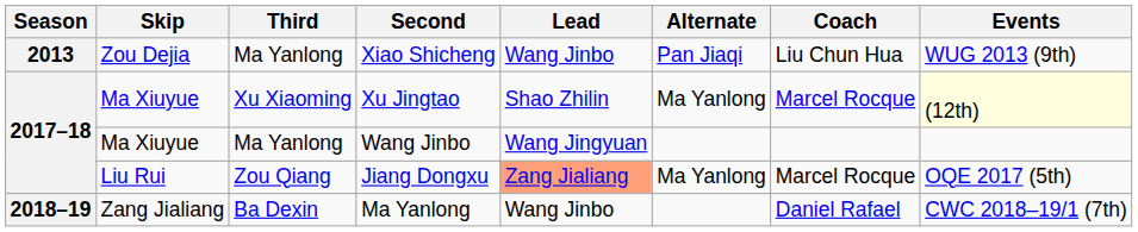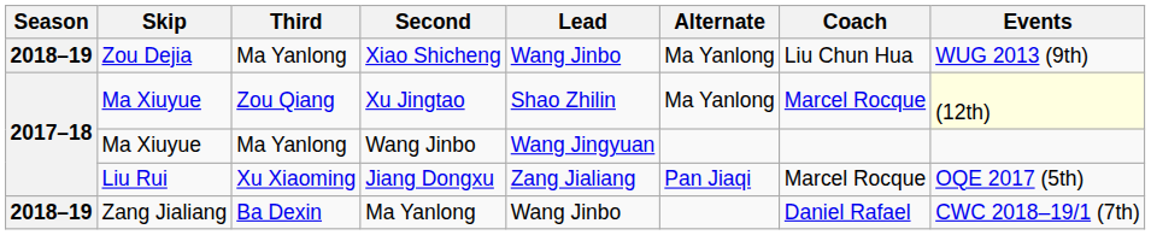 <table class="wikitable">
 <tr>
 <th scope="col">Season</th>
 <th scope="col">Skip</th>
 <th scope="col">Third</th>
 <th scope="col">Second</th>
 <th scope="col">Lead</th>
 <th scope="col">Alternate</th>
 <th scope="col">Coach</th>
 <th scope="col">Events</th>
 </tr>
 <tr>
-<th scope="row">2013</th>
+<th scope="row">2018–19</th>
 <td><a href='#'>Zou Dejia</a></td>
 <td>Ma Yanlong</td>
 <td><a href='#'>Xiao Shicheng</a></td>
 <td><a href='#'>Wang Jinbo</a></td>
-<td><a href='#'>Pan Jiaqi</a></td>
+<td>Ma Yanlong</td>
 <td>Liu Chun Hua</td>
 <td><a href='#'>WUG 2013</a> (9th)</td>
 </tr>
 <tr>
 <th scope="row" rowspan=3>2017–18</th>
 <td><a href='#'>Ma Xiuyue</a></td>
-<td><a href='#'>Xu Xiaoming</a></td>
+<td><a href='#'>Zou Qiang</a></td>
 <td><a href='#'>Xu Jingtao</a></td>
 <td><a href='#'>Shao Zhilin</a></td>
 <td>Ma Yanlong</td>
 <td><a href='#'>Marcel Rocque</a></td>
 <td style="background: lightyellow;"> <br> (12th)</td>
 </tr>
 <tr>
 <td>Ma Xiuyue</td>
 <td>Ma Yanlong</td>
 <td>Wang Jinbo</td>
 <td><a href='#'>Wang Jingyuan</a></td>
 <td></td>
 <td></td>
 <td></td>
 </tr>
 <tr>
 <td><a href='#'>Liu Rui</a></td>
-<td><a href='#'>Zou Qiang</a></td>
+<td><a href='#'>Xu Xiaoming</a></td>
 <td><a href='#'>Jiang Dongxu</a></td>
-<td style="background: lightsalmon;"><a href='#'>Zang Jialiang</a></td>
-<td>Ma Yanlong</td>
+<td><a href='#'>Zang Jialiang</a></td>
+<td><a href='#'>Pan Jiaqi</a></td>
 <td>Marcel Rocque</td>
 <td><a href='#'>OQE 2017</a> (5th)</td>
 </tr>
 <tr>
 <th scope="row">2018–19</th>
 <td>Zang Jialiang</td>
 <td><a href='#'>Ba Dexin</a></td>
 <td>Ma Yanlong</td>
 <td>Wang Jinbo</td>
 <td></td>
 <td><a href='#'>Daniel Rafael</a></td>
 <td><a href='#'>CWC 2018–19/1</a> (7th)</td>
 </tr>
 </table>
